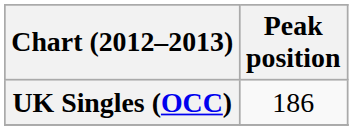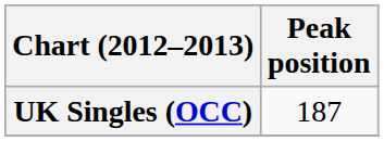 <table class="wikitable sortable plainrowheaders" style="text-align:center">
 <tr>
 <th scope="col">Chart (2012–2013)</th>
 <th scope="col">Peak<br>position</th>
 </tr>
 <tr>
 <th scope="row">UK Singles (<a href='#'>OCC</a>)</th>
-<td>186</td>
+<td>187</td>
 </tr>
 <tr>
 </tr>
 <tr>
 </tr>
 <tr>
 </tr>
 <tr>
 </tr>
 <tr>
 </tr>
 </table>
